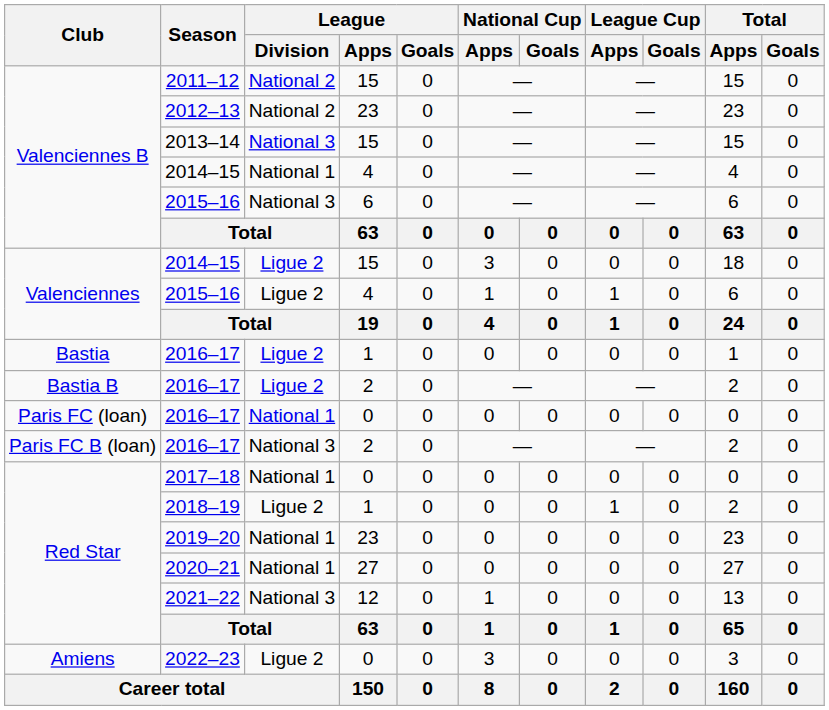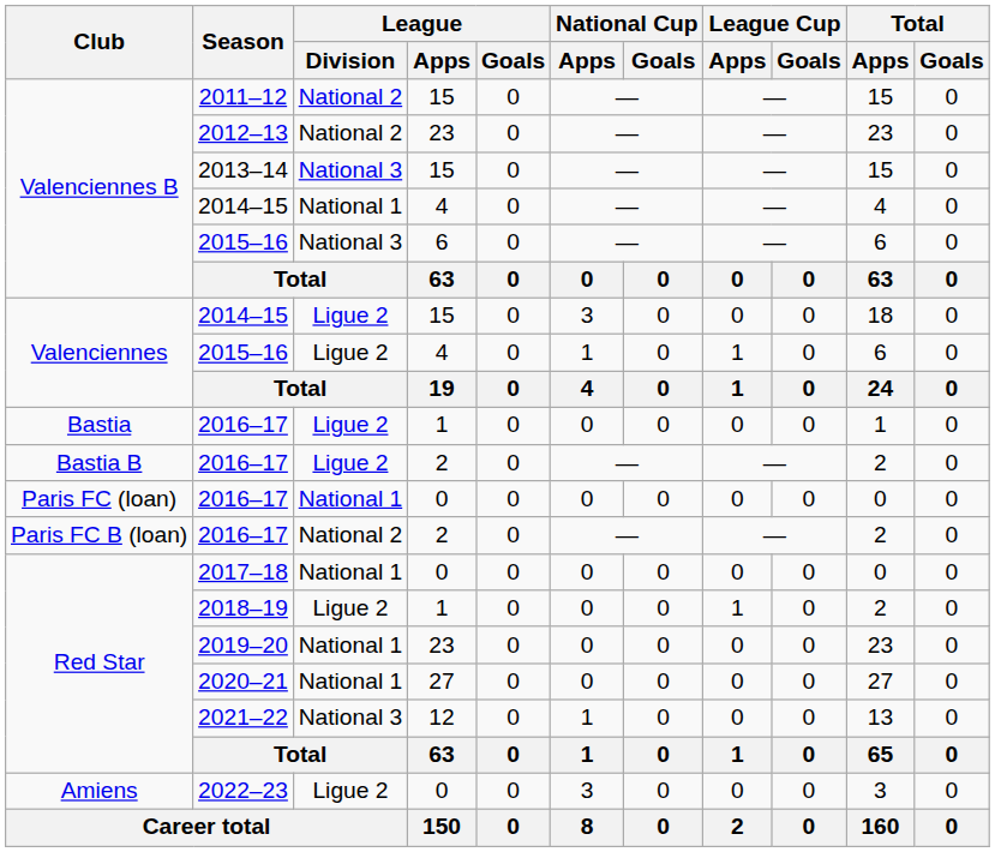 <table class="wikitable" style="text-align: center"|+Appearances by club, season and competition>
 <tr>
 <th rowspan="2">Club</th>
 <th rowspan="2">Season</th>
 <th colspan="3">League</th>
 <th colspan="2">National Cup</th>
 <th colspan="2">League Cup</th>
 <th colspan="2">Total</th>
 </tr>
 <tr>
 <th>Division</th>
 <th>Apps</th>
 <th>Goals</th>
 <th>Apps</th>
 <th>Goals</th>
 <th>Apps</th>
 <th>Goals</th>
 <th>Apps</th>
 <th>Goals</th>
 </tr>
 <tr>
 <td rowspan="6"><a href='#'>Valenciennes B</a></td>
 <td><a href='#'>2011–12</a></td>
 <td><a href='#'>National 2</a></td>
 <td>15</td>
 <td>0</td>
 <td colspan="2">—</td>
 <td colspan="2">—</td>
 <td>15</td>
 <td>0</td>
 </tr>
 <tr>
 <td><a href='#'>2012–13</a></td>
 <td>National 2</td>
 <td>23</td>
 <td>0</td>
 <td colspan="2">—</td>
 <td colspan="2">—</td>
 <td>23</td>
 <td>0</td>
 </tr>
 <tr>
 <td>2013–14</td>
 <td><a href='#'>National 3</a></td>
 <td>15</td>
 <td>0</td>
 <td colspan="2">—</td>
 <td colspan="2">—</td>
 <td>15</td>
 <td>0</td>
 </tr>
 <tr>
 <td>2014–15</td>
 <td>National 1</td>
 <td>4</td>
 <td>0</td>
 <td colspan="2">—</td>
 <td colspan="2">—</td>
 <td>4</td>
 <td>0</td>
 </tr>
 <tr>
 <td><a href='#'>2015–16</a></td>
 <td>National 3</td>
 <td>6</td>
 <td>0</td>
 <td colspan="2">—</td>
 <td colspan="2">—</td>
 <td>6</td>
 <td>0</td>
 </tr>
 <tr>
 <th colspan="2">Total</th>
 <th>63</th>
 <th>0</th>
 <th>0</th>
 <th>0</th>
 <th>0</th>
 <th>0</th>
 <th>63</th>
 <th>0</th>
 </tr>
 <tr>
 <td rowspan="3"><a href='#'>Valenciennes</a></td>
 <td><a href='#'>2014–15</a></td>
 <td><a href='#'>Ligue 2</a></td>
 <td>15</td>
 <td>0</td>
 <td>3</td>
 <td>0</td>
 <td>0</td>
 <td>0</td>
 <td>18</td>
 <td>0</td>
 </tr>
 <tr>
 <td><a href='#'>2015–16</a></td>
 <td>Ligue 2</td>
 <td>4</td>
 <td>0</td>
 <td>1</td>
 <td>0</td>
 <td>1</td>
 <td>0</td>
 <td>6</td>
 <td>0</td>
 </tr>
 <tr>
 <th colspan="2">Total</th>
 <th>19</th>
 <th>0</th>
 <th>4</th>
 <th>0</th>
 <th>1</th>
 <th>0</th>
 <th>24</th>
 <th>0</th>
 </tr>
 <tr>
 <td><a href='#'>Bastia</a></td>
 <td><a href='#'>2016–17</a></td>
 <td><a href='#'>Ligue 2</a></td>
 <td>1</td>
 <td>0</td>
 <td>0</td>
 <td>0</td>
 <td>0</td>
 <td>0</td>
 <td>1</td>
 <td>0</td>
 </tr>
 <tr>
 <td><a href='#'>Bastia B</a></td>
 <td><a href='#'>2016–17</a></td>
 <td><a href='#'>Ligue 2</a></td>
 <td>2</td>
 <td>0</td>
 <td colspan="2">—</td>
 <td colspan="2">—</td>
 <td>2</td>
 <td>0</td>
 </tr>
 <tr>
 <td><a href='#'>Paris FC</a> (loan)</td>
 <td><a href='#'>2016–17</a></td>
 <td><a href='#'>National 1</a></td>
 <td>0</td>
 <td>0</td>
 <td>0</td>
 <td>0</td>
 <td>0</td>
 <td>0</td>
 <td>0</td>
 <td>0</td>
 </tr>
 <tr>
 <td><a href='#'>Paris FC B</a> (loan)</td>
 <td><a href='#'>2016–17</a></td>
-<td>National 3</td>
+<td>National 2</td>
 <td>2</td>
 <td>0</td>
 <td colspan="2">—</td>
 <td colspan="2">—</td>
 <td>2</td>
 <td>0</td>
 </tr>
 <tr>
 <td rowspan="6"><a href='#'>Red Star</a></td>
 <td><a href='#'>2017–18</a></td>
 <td>National 1</td>
 <td>0</td>
 <td>0</td>
 <td>0</td>
 <td>0</td>
 <td>0</td>
 <td>0</td>
 <td>0</td>
 <td>0</td>
 </tr>
 <tr>
 <td><a href='#'>2018–19</a></td>
 <td>Ligue 2</td>
 <td>1</td>
 <td>0</td>
 <td>0</td>
 <td>0</td>
 <td>1</td>
 <td>0</td>
 <td>2</td>
 <td>0</td>
 </tr>
 <tr>
 <td><a href='#'>2019–20</a></td>
 <td>National 1</td>
 <td>23</td>
 <td>0</td>
 <td>0</td>
 <td>0</td>
 <td>0</td>
 <td>0</td>
 <td>23</td>
 <td>0</td>
 </tr>
 <tr>
 <td><a href='#'>2020–21</a></td>
 <td>National 1</td>
 <td>27</td>
 <td>0</td>
 <td>0</td>
 <td>0</td>
 <td>0</td>
 <td>0</td>
 <td>27</td>
 <td>0</td>
 </tr>
 <tr>
 <td><a href='#'>2021–22</a></td>
 <td>National 3</td>
 <td>12</td>
 <td>0</td>
 <td>1</td>
 <td>0</td>
 <td>0</td>
 <td>0</td>
 <td>13</td>
 <td>0</td>
 </tr>
 <tr>
 <th colspan="2">Total</th>
 <th>63</th>
 <th>0</th>
 <th>1</th>
 <th>0</th>
 <th>1</th>
 <th>0</th>
 <th>65</th>
 <th>0</th>
 </tr>
 <tr>
 <td><a href='#'>Amiens</a></td>
 <td><a href='#'>2022–23</a></td>
 <td>Ligue 2</td>
 <td>0</td>
 <td>0</td>
 <td>3</td>
 <td>0</td>
 <td>0</td>
 <td>0</td>
 <td>3</td>
 <td>0</td>
 </tr>
 <tr>
 <th colspan="3">Career total</th>
 <th>150</th>
 <th>0</th>
 <th>8</th>
 <th>0</th>
 <th>2</th>
 <th>0</th>
 <th>160</th>
 <th>0</th>
 </tr>
 </table>
